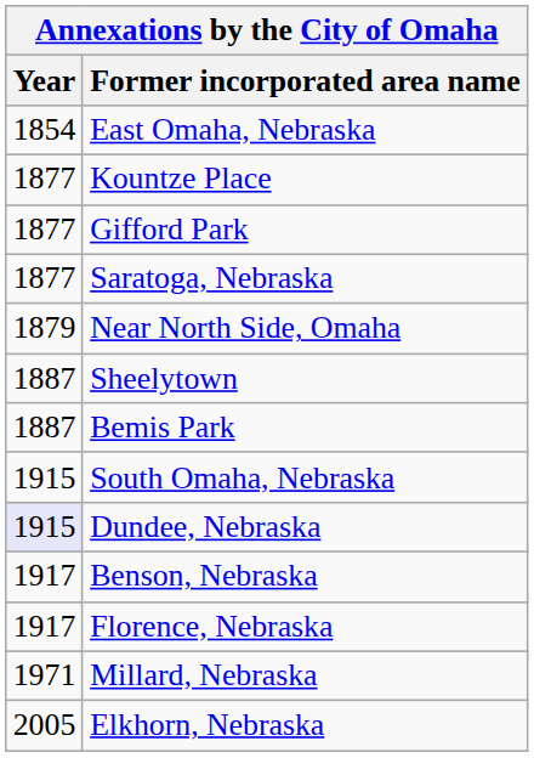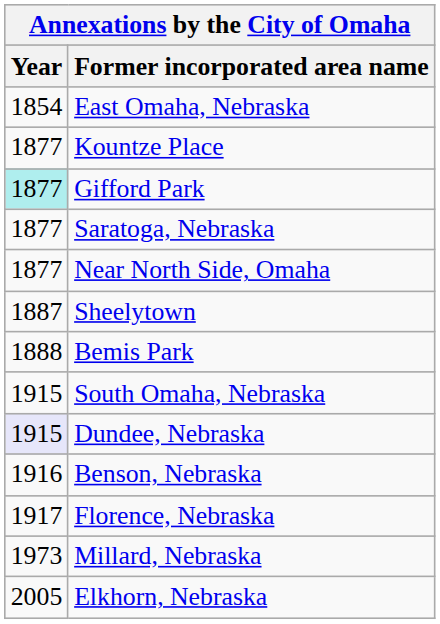 <table class="wikitable">
 <tr>
 <th style="text-align:center;" colspan="6"><a href='#'>Annexations</a> by the <a href='#'>City of Omaha</a></th>
 </tr>
 <tr>
 <th>Year</th>
 <th>Former incorporated area name</th>
 </tr>
 <tr>
 <td>1854</td>
 <td><a href='#'>East Omaha, Nebraska</a></td>
 </tr>
 <tr>
 <td>1877</td>
 <td><a href='#'>Kountze Place</a></td>
 </tr>
 <tr>
-<td>1877</td>
+<td style="background: paleturquoise;">1877</td>
 <td><a href='#'>Gifford Park</a></td>
 </tr>
 <tr>
 <td>1877</td>
 <td><a href='#'>Saratoga, Nebraska</a></td>
 </tr>
 <tr>
-<td>1879</td>
+<td>1877</td>
 <td><a href='#'>Near North Side, Omaha</a></td>
 </tr>
 <tr>
 <td>1887</td>
 <td><a href='#'>Sheelytown</a></td>
 </tr>
 <tr>
-<td>1887</td>
+<td>1888</td>
 <td><a href='#'>Bemis Park</a></td>
 </tr>
 <tr>
 <td>1915</td>
 <td><a href='#'>South Omaha, Nebraska</a></td>
 </tr>
 <tr>
 <td style="background: lavender;">1915</td>
 <td><a href='#'>Dundee, Nebraska</a></td>
 </tr>
 <tr>
-<td>1917</td>
+<td>1916</td>
 <td><a href='#'>Benson, Nebraska</a></td>
 </tr>
 <tr>
 <td>1917</td>
 <td><a href='#'>Florence, Nebraska</a></td>
 </tr>
 <tr>
-<td>1971</td>
+<td>1973</td>
 <td><a href='#'>Millard, Nebraska</a></td>
 </tr>
 <tr>
 <td>2005</td>
 <td><a href='#'>Elkhorn, Nebraska</a></td>
 </tr>
 </table>
